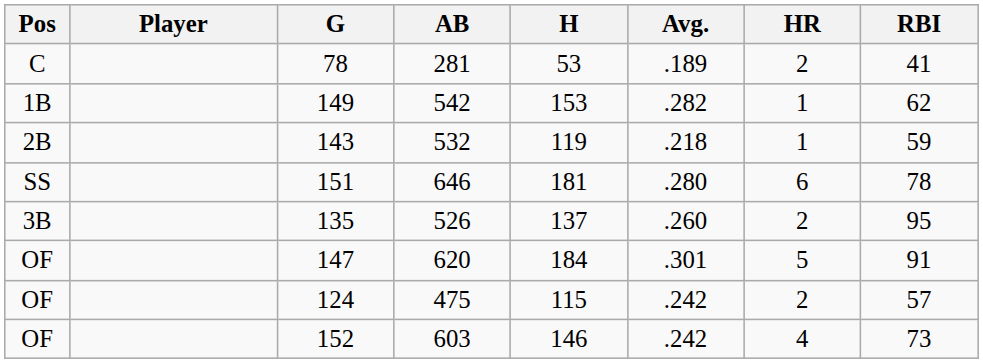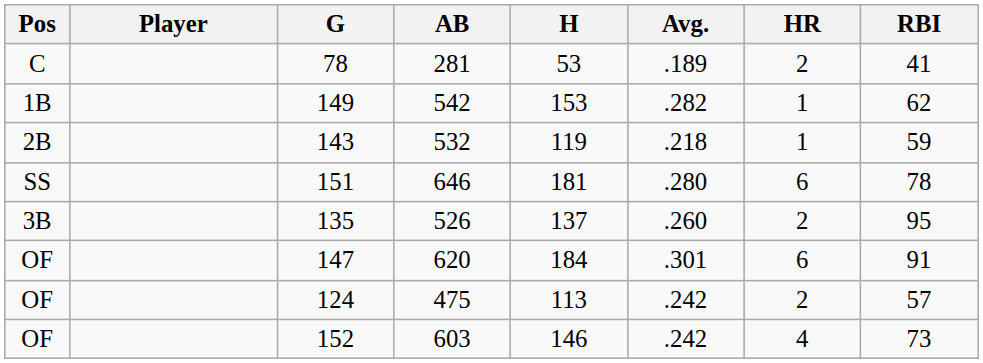 <table class="wikitable sortable">
 <tr>
 <th bgcolor="#DDDDFF" width="5%">Pos</th>
 <th bgcolor="#DDDDFF" width="16%">Player</th>
 <th bgcolor="#DDDDFF" width="9%">G</th>
 <th bgcolor="#DDDDFF" width="9%">AB</th>
 <th bgcolor="#DDDDFF" width="9%">H</th>
 <th bgcolor="#DDDDFF" width="9%">Avg.</th>
 <th bgcolor="#DDDDFF" width="9%">HR</th>
 <th bgcolor="#DDDDFF" width="9%">RBI</th>
 </tr>
 <tr align="center">
 <td>C</td>
 <td></td>
 <td>78</td>
 <td>281</td>
 <td>53</td>
 <td>.189</td>
 <td>2</td>
 <td>41</td>
 </tr>
 <tr align="center">
 <td>1B</td>
 <td></td>
 <td>149</td>
 <td>542</td>
 <td>153</td>
 <td>.282</td>
 <td>1</td>
 <td>62</td>
 </tr>
 <tr align="center">
 <td>2B</td>
 <td></td>
 <td>143</td>
 <td>532</td>
 <td>119</td>
 <td>.218</td>
 <td>1</td>
 <td>59</td>
 </tr>
 <tr align="center">
 <td>SS</td>
 <td></td>
 <td>151</td>
 <td>646</td>
 <td>181</td>
 <td>.280</td>
 <td>6</td>
 <td>78</td>
 </tr>
 <tr align="center">
 <td>3B</td>
 <td></td>
 <td>135</td>
 <td>526</td>
 <td>137</td>
 <td>.260</td>
 <td>2</td>
 <td>95</td>
 </tr>
 <tr align="center">
 <td>OF</td>
 <td></td>
 <td>147</td>
 <td>620</td>
 <td>184</td>
 <td>.301</td>
-<td>5</td>
+<td>6</td>
 <td>91</td>
 </tr>
 <tr align="center">
 <td>OF</td>
 <td></td>
 <td>124</td>
 <td>475</td>
-<td>115</td>
+<td>113</td>
 <td>.242</td>
 <td>2</td>
 <td>57</td>
 </tr>
 <tr align="center">
 <td>OF</td>
 <td></td>
 <td>152</td>
 <td>603</td>
 <td>146</td>
 <td>.242</td>
 <td>4</td>
 <td>73</td>
 </tr>
 </table>
